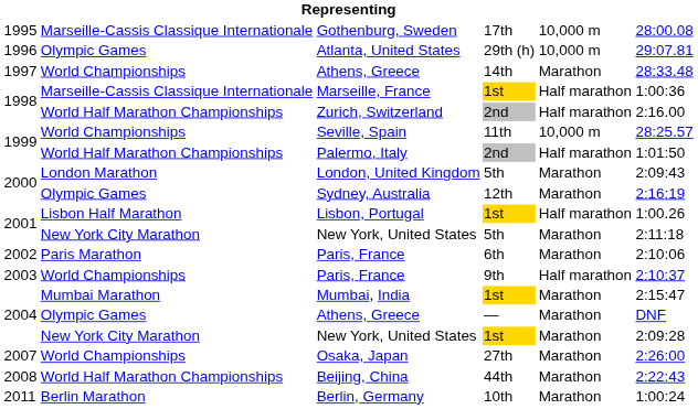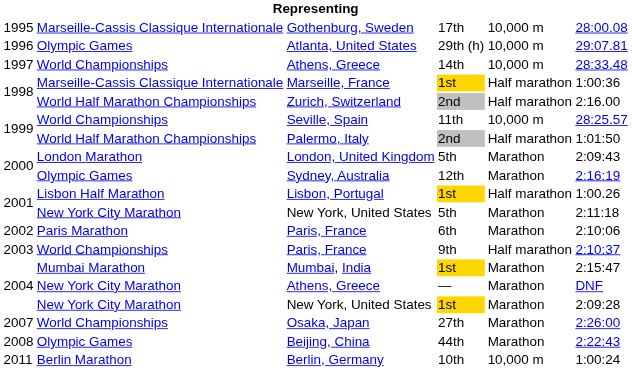 <table>
 <tr>
 <th colspan="6">Representing </th>
 </tr>
 <tr>
 <td>1995</td>
 <td><a href='#'>Marseille-Cassis Classique Internationale</a></td>
 <td><a href='#'>Gothenburg, Sweden</a></td>
 <td>17th</td>
 <td>10,000 m</td>
 <td><a href='#'>28:00.08</a></td>
 </tr>
 <tr>
 <td>1996</td>
 <td><a href='#'>Olympic Games</a></td>
 <td><a href='#'>Atlanta, United States</a></td>
 <td>29th (h)</td>
 <td>10,000 m</td>
 <td><a href='#'>29:07.81</a></td>
 </tr>
 <tr>
 <td>1997</td>
 <td><a href='#'>World Championships</a></td>
 <td><a href='#'>Athens, Greece</a></td>
 <td>14th</td>
-<td>Marathon</td>
+<td>10,000 m</td>
 <td><a href='#'>28:33.48</a></td>
 </tr>
 <tr>
 <td rowspan=2>1998</td>
 <td><a href='#'>Marseille-Cassis Classique Internationale</a></td>
 <td><a href='#'>Marseille, France</a></td>
 <td bgcolor="gold">1st</td>
 <td>Half marathon</td>
 <td>1:00:36</td>
 </tr>
 <tr>
 <td><a href='#'>World Half Marathon Championships</a></td>
 <td><a href='#'>Zurich, Switzerland</a></td>
 <td bgcolor="silver">2nd</td>
 <td>Half marathon</td>
 <td>2:16.00</td>
 </tr>
 <tr>
 <td rowspan=2>1999</td>
 <td><a href='#'>World Championships</a></td>
 <td><a href='#'>Seville, Spain</a></td>
 <td>11th</td>
 <td>10,000 m</td>
 <td><a href='#'>28:25.57</a></td>
 </tr>
 <tr>
 <td><a href='#'>World Half Marathon Championships</a></td>
 <td><a href='#'>Palermo, Italy</a></td>
 <td bgcolor="silver">2nd</td>
 <td>Half marathon</td>
 <td>1:01:50</td>
 </tr>
 <tr>
 <td rowspan=2>2000</td>
 <td><a href='#'>London Marathon</a></td>
 <td><a href='#'>London, United Kingdom</a></td>
 <td>5th</td>
 <td>Marathon</td>
 <td>2:09:43</td>
 </tr>
 <tr>
 <td><a href='#'>Olympic Games</a></td>
 <td><a href='#'>Sydney, Australia</a></td>
 <td>12th</td>
 <td>Marathon</td>
 <td><a href='#'>2:16:19</a></td>
 </tr>
 <tr>
 <td rowspan=2>2001</td>
 <td><a href='#'>Lisbon Half Marathon</a></td>
 <td><a href='#'>Lisbon, Portugal</a></td>
 <td bgcolor=gold>1st</td>
 <td>Half marathon</td>
 <td>1:00.26</td>
 </tr>
 <tr>
 <td><a href='#'>New York City Marathon</a></td>
 <td>New York, United States</td>
 <td>5th</td>
 <td>Marathon</td>
 <td>2:11:18</td>
 </tr>
 <tr>
 <td>2002</td>
 <td><a href='#'>Paris Marathon</a></td>
 <td><a href='#'>Paris, France</a></td>
 <td>6th</td>
 <td>Marathon</td>
 <td>2:10:06</td>
 </tr>
 <tr>
 <td>2003</td>
 <td><a href='#'>World Championships</a></td>
 <td><a href='#'>Paris, France</a></td>
 <td>9th</td>
 <td>Half marathon</td>
 <td><a href='#'>2:10:37</a></td>
 </tr>
 <tr>
 <td rowspan=3>2004</td>
 <td><a href='#'>Mumbai Marathon</a></td>
 <td><a href='#'>Mumbai</a>, <a href='#'>India</a></td>
 <td bgcolor="gold">1st</td>
 <td>Marathon</td>
 <td>2:15:47</td>
 </tr>
 <tr>
-<td><a href='#'>Olympic Games</a></td>
+<td><a href='#'>New York City Marathon</a></td>
 <td><a href='#'>Athens, Greece</a></td>
 <td>—</td>
 <td>Marathon</td>
 <td><a href='#'>DNF</a></td>
 </tr>
 <tr>
 <td><a href='#'>New York City Marathon</a></td>
 <td>New York, United States</td>
 <td bgcolor="gold">1st</td>
 <td>Marathon</td>
 <td>2:09:28</td>
 </tr>
 <tr>
 <td>2007</td>
 <td><a href='#'>World Championships</a></td>
 <td><a href='#'>Osaka, Japan</a></td>
 <td>27th</td>
 <td>Marathon</td>
 <td><a href='#'>2:26:00</a></td>
 </tr>
 <tr>
 <td>2008</td>
-<td><a href='#'>World Half Marathon Championships</a></td>
+<td><a href='#'>Olympic Games</a></td>
 <td><a href='#'>Beijing, China</a></td>
 <td>44th</td>
 <td>Marathon</td>
 <td><a href='#'>2:22:43</a></td>
 </tr>
 <tr>
 <td>2011</td>
 <td><a href='#'>Berlin Marathon</a></td>
 <td><a href='#'>Berlin, Germany</a></td>
 <td>10th</td>
-<td>Marathon</td>
+<td>10,000 m</td>
 <td>1:00:24</td>
 </tr>
 </table>
